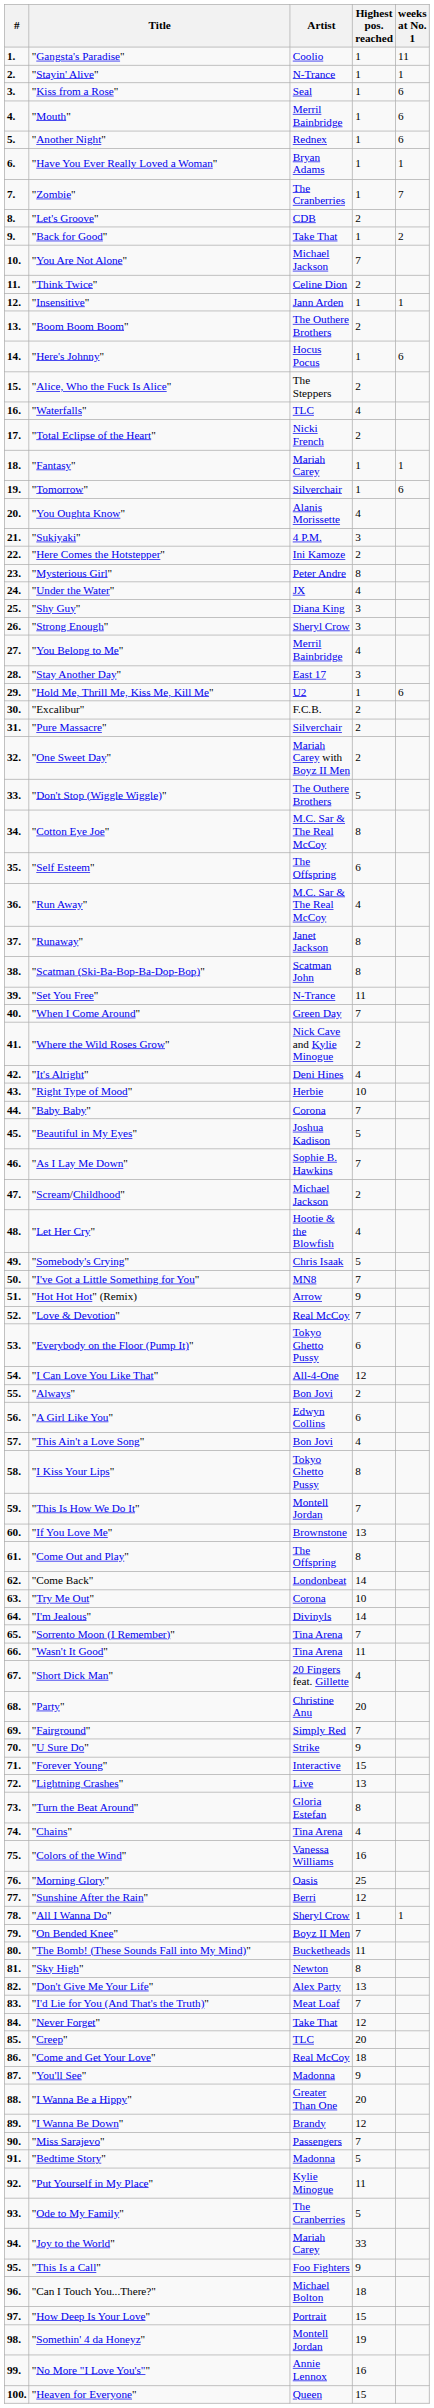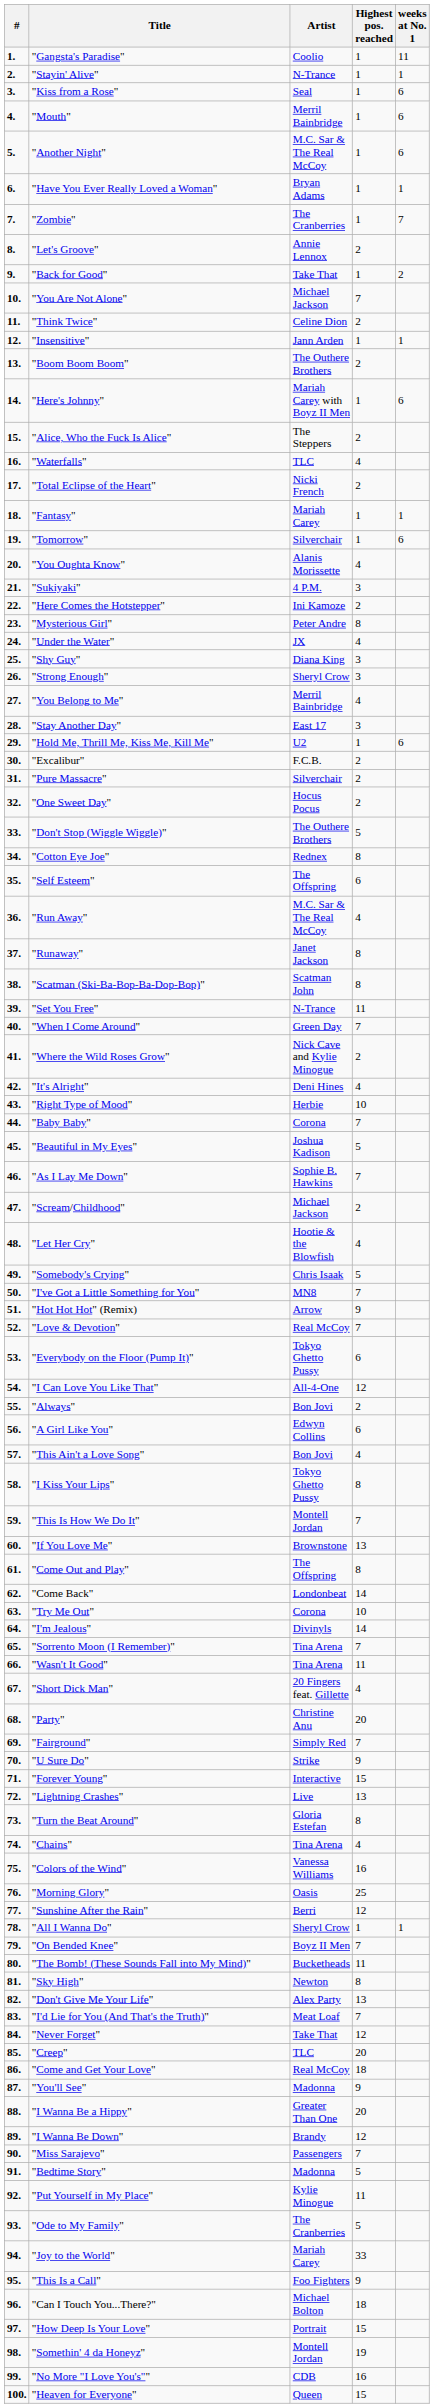 <table class="wikitable sortable">
 <tr>
 <th>#</th>
 <th width="400">Title</th>
 <th>Artist</th>
 <th>Highest pos. reached</th>
 <th>weeks at No. 1</th>
 </tr>
 <tr>
 <td><strong>1.</strong></td>
 <td>"<a href='#'>Gangsta's Paradise</a>"</td>
 <td><a href='#'>Coolio</a></td>
 <td>1</td>
 <td>11 </td>
 </tr>
 <tr>
 <td><strong>2.</strong></td>
 <td>"<a href='#'>Stayin' Alive</a>"</td>
 <td><a href='#'>N-Trance</a></td>
 <td>1</td>
 <td>1 </td>
 </tr>
 <tr>
 <td><strong>3.</strong></td>
 <td>"<a href='#'>Kiss from a Rose</a>"</td>
 <td><a href='#'>Seal</a></td>
 <td>1</td>
 <td>6 </td>
 </tr>
 <tr>
 <td><strong>4.</strong></td>
 <td>"<a href='#'>Mouth</a>"</td>
 <td><a href='#'>Merril Bainbridge</a></td>
 <td>1</td>
 <td>6 </td>
 </tr>
 <tr>
 <td><strong>5.</strong></td>
 <td>"<a href='#'>Another Night</a>"</td>
-<td><a href='#'>Rednex</a></td>
+<td><a href='#'>M.C. Sar & The Real McCoy</a></td>
 <td>1</td>
 <td>6 </td>
 </tr>
 <tr>
 <td><strong>6.</strong></td>
 <td>"<a href='#'>Have You Ever Really Loved a Woman</a>"</td>
 <td><a href='#'>Bryan Adams</a></td>
 <td>1</td>
 <td>1 </td>
 </tr>
 <tr>
 <td><strong>7.</strong></td>
 <td>"<a href='#'>Zombie</a>"</td>
 <td><a href='#'>The Cranberries</a></td>
 <td>1</td>
 <td>7 </td>
 </tr>
 <tr>
 <td><strong>8.</strong></td>
 <td>"<a href='#'>Let's Groove</a>"</td>
-<td><a href='#'>CDB</a></td>
+<td><a href='#'>Annie Lennox</a></td>
 <td>2</td>
 <td></td>
 </tr>
 <tr>
 <td><strong>9.</strong></td>
 <td>"<a href='#'>Back for Good</a>"</td>
 <td><a href='#'>Take That</a></td>
 <td>1</td>
 <td>2 </td>
 </tr>
 <tr>
 <td><strong>10.</strong></td>
 <td>"<a href='#'>You Are Not Alone</a>"</td>
 <td><a href='#'>Michael Jackson</a></td>
 <td>7</td>
 <td></td>
 </tr>
 <tr>
 <td><strong>11.</strong></td>
 <td>"<a href='#'>Think Twice</a>"</td>
 <td><a href='#'>Celine Dion</a></td>
 <td>2</td>
 <td></td>
 </tr>
 <tr>
 <td><strong>12.</strong></td>
 <td>"<a href='#'>Insensitive</a>"</td>
 <td><a href='#'>Jann Arden</a></td>
 <td>1</td>
 <td>1 </td>
 </tr>
 <tr>
 <td><strong>13.</strong></td>
 <td>"<a href='#'>Boom Boom Boom</a>"</td>
 <td><a href='#'>The Outhere Brothers</a></td>
 <td>2</td>
 <td></td>
 </tr>
 <tr>
 <td><strong>14.</strong></td>
 <td>"<a href='#'>Here's Johnny</a>"</td>
-<td><a href='#'>Hocus Pocus</a></td>
+<td><a href='#'>Mariah Carey</a> with <a href='#'>Boyz II Men</a></td>
 <td>1</td>
 <td>6 </td>
 </tr>
 <tr>
 <td><strong>15.</strong></td>
 <td>"<a href='#'>Alice, Who the Fuck Is Alice</a>"</td>
 <td>The Steppers</td>
 <td>2</td>
 <td></td>
 </tr>
 <tr>
 <td><strong>16.</strong></td>
 <td>"<a href='#'>Waterfalls</a>"</td>
 <td><a href='#'>TLC</a></td>
 <td>4</td>
 <td></td>
 </tr>
 <tr>
 <td><strong>17.</strong></td>
 <td>"<a href='#'>Total Eclipse of the Heart</a>"</td>
 <td><a href='#'>Nicki French</a></td>
 <td>2</td>
 <td></td>
 </tr>
 <tr>
 <td><strong>18.</strong></td>
 <td>"<a href='#'>Fantasy</a>"</td>
 <td><a href='#'>Mariah Carey</a></td>
 <td>1</td>
 <td>1 </td>
 </tr>
 <tr>
 <td><strong>19.</strong></td>
 <td>"<a href='#'>Tomorrow</a>"</td>
 <td><a href='#'>Silverchair</a></td>
 <td>1</td>
 <td>6 </td>
 </tr>
 <tr>
 <td><strong>20.</strong></td>
 <td>"<a href='#'>You Oughta Know</a>"</td>
 <td><a href='#'>Alanis Morissette</a></td>
 <td>4</td>
 <td></td>
 </tr>
 <tr>
 <td><strong>21.</strong></td>
 <td>"<a href='#'>Sukiyaki</a>"</td>
 <td><a href='#'>4 P.M.</a></td>
 <td>3</td>
 <td></td>
 </tr>
 <tr>
 <td><strong>22.</strong></td>
 <td>"<a href='#'>Here Comes the Hotstepper</a>"</td>
 <td><a href='#'>Ini Kamoze</a></td>
 <td>2</td>
 <td></td>
 </tr>
 <tr>
 <td><strong>23.</strong></td>
 <td>"<a href='#'>Mysterious Girl</a>"</td>
 <td><a href='#'>Peter Andre</a></td>
 <td>8</td>
 <td></td>
 </tr>
 <tr>
 <td><strong>24.</strong></td>
 <td>"<a href='#'>Under the Water</a>"</td>
 <td><a href='#'>JX</a></td>
 <td>4</td>
 <td></td>
 </tr>
 <tr>
 <td><strong>25.</strong></td>
 <td>"<a href='#'>Shy Guy</a>"</td>
 <td><a href='#'>Diana King</a></td>
 <td>3</td>
 <td></td>
 </tr>
 <tr>
 <td><strong>26.</strong></td>
 <td>"<a href='#'>Strong Enough</a>"</td>
 <td><a href='#'>Sheryl Crow</a></td>
 <td>3</td>
 <td></td>
 </tr>
 <tr>
 <td><strong>27.</strong></td>
 <td>"<a href='#'>You Belong to Me</a>"</td>
 <td><a href='#'>Merril Bainbridge</a></td>
 <td>4</td>
 <td></td>
 </tr>
 <tr>
 <td><strong>28.</strong></td>
 <td>"<a href='#'>Stay Another Day</a>"</td>
 <td><a href='#'>East 17</a></td>
 <td>3</td>
 <td></td>
 </tr>
 <tr>
 <td><strong>29.</strong></td>
 <td>"<a href='#'>Hold Me, Thrill Me, Kiss Me, Kill Me</a>"</td>
 <td><a href='#'>U2</a></td>
 <td>1</td>
 <td>6</td>
 </tr>
 <tr>
 <td><strong>30.</strong></td>
 <td>"Excalibur"</td>
 <td>F.C.B.</td>
 <td>2</td>
 <td></td>
 </tr>
 <tr>
 <td><strong>31.</strong></td>
 <td>"<a href='#'>Pure Massacre</a>"</td>
 <td><a href='#'>Silverchair</a></td>
 <td>2</td>
 <td></td>
 </tr>
 <tr>
 <td><strong>32.</strong></td>
 <td>"<a href='#'>One Sweet Day</a>"</td>
-<td><a href='#'>Mariah Carey</a> with <a href='#'>Boyz II Men</a></td>
+<td><a href='#'>Hocus Pocus</a></td>
 <td>2</td>
 <td></td>
 </tr>
 <tr>
 <td><strong>33.</strong></td>
 <td>"<a href='#'>Don't Stop (Wiggle Wiggle)</a>"</td>
 <td><a href='#'>The Outhere Brothers</a></td>
 <td>5</td>
 <td></td>
 </tr>
 <tr>
 <td><strong>34.</strong></td>
 <td>"<a href='#'>Cotton Eye Joe</a>"</td>
-<td><a href='#'>M.C. Sar & The Real McCoy</a></td>
+<td><a href='#'>Rednex</a></td>
 <td>8</td>
 <td></td>
 </tr>
 <tr>
 <td><strong>35.</strong></td>
 <td>"<a href='#'>Self Esteem</a>"</td>
 <td><a href='#'>The Offspring</a></td>
 <td>6</td>
 <td></td>
 </tr>
 <tr>
 <td><strong>36.</strong></td>
 <td>"<a href='#'>Run Away</a>"</td>
 <td><a href='#'>M.C. Sar & The Real McCoy</a></td>
 <td>4</td>
 <td></td>
 </tr>
 <tr>
 <td><strong>37.</strong></td>
 <td>"<a href='#'>Runaway</a>"</td>
 <td><a href='#'>Janet Jackson</a></td>
 <td>8</td>
 <td></td>
 </tr>
 <tr>
 <td><strong>38.</strong></td>
 <td>"<a href='#'>Scatman (Ski-Ba-Bop-Ba-Dop-Bop)</a>"</td>
 <td><a href='#'>Scatman John</a></td>
 <td>8</td>
 <td></td>
 </tr>
 <tr>
 <td><strong>39.</strong></td>
 <td>"<a href='#'>Set You Free</a>"</td>
 <td><a href='#'>N-Trance</a></td>
 <td>11</td>
 <td></td>
 </tr>
 <tr>
 <td><strong>40.</strong></td>
 <td>"<a href='#'>When I Come Around</a>"</td>
 <td><a href='#'>Green Day</a></td>
 <td>7</td>
 <td></td>
 </tr>
 <tr>
 <td><strong>41.</strong></td>
 <td>"<a href='#'>Where the Wild Roses Grow</a>"</td>
 <td><a href='#'>Nick Cave</a> and <a href='#'>Kylie Minogue</a></td>
 <td>2</td>
 <td></td>
 </tr>
 <tr>
 <td><strong>42.</strong></td>
 <td>"<a href='#'>It's Alright</a>"</td>
 <td><a href='#'>Deni Hines</a></td>
 <td>4</td>
 <td></td>
 </tr>
 <tr>
 <td><strong>43.</strong></td>
 <td>"<a href='#'>Right Type of Mood</a>"</td>
 <td><a href='#'>Herbie</a></td>
 <td>10</td>
 <td></td>
 </tr>
 <tr>
 <td><strong>44.</strong></td>
 <td>"<a href='#'>Baby Baby</a>"</td>
 <td><a href='#'>Corona</a></td>
 <td>7</td>
 <td></td>
 </tr>
 <tr>
 <td><strong>45.</strong></td>
 <td>"<a href='#'>Beautiful in My Eyes</a>"</td>
 <td><a href='#'>Joshua Kadison</a></td>
 <td>5</td>
 <td></td>
 </tr>
 <tr>
 <td><strong>46.</strong></td>
 <td>"<a href='#'>As I Lay Me Down</a>"</td>
 <td><a href='#'>Sophie B. Hawkins</a></td>
 <td>7</td>
 <td></td>
 </tr>
 <tr>
 <td><strong>47.</strong></td>
 <td>"<a href='#'>Scream</a>/<a href='#'>Childhood</a>"</td>
 <td><a href='#'>Michael Jackson</a></td>
 <td>2</td>
 <td></td>
 </tr>
 <tr>
 <td><strong>48.</strong></td>
 <td>"<a href='#'>Let Her Cry</a>"</td>
 <td><a href='#'>Hootie & the Blowfish</a></td>
 <td>4</td>
 <td></td>
 </tr>
 <tr>
 <td><strong>49.</strong></td>
 <td>"<a href='#'>Somebody's Crying</a>"</td>
 <td><a href='#'>Chris Isaak</a></td>
 <td>5</td>
 <td></td>
 </tr>
 <tr>
 <td><strong>50.</strong></td>
 <td>"<a href='#'>I've Got a Little Something for You</a>"</td>
 <td><a href='#'>MN8</a></td>
 <td>7</td>
 <td></td>
 </tr>
 <tr>
 <td><strong>51.</strong></td>
 <td>"<a href='#'>Hot Hot Hot</a>" (Remix)</td>
 <td><a href='#'>Arrow</a></td>
 <td>9</td>
 <td></td>
 </tr>
 <tr>
 <td><strong>52.</strong></td>
 <td>"<a href='#'>Love & Devotion</a>"</td>
 <td><a href='#'>Real McCoy</a></td>
 <td>7</td>
 <td></td>
 </tr>
 <tr>
 <td><strong>53.</strong></td>
 <td>"<a href='#'>Everybody on the Floor (Pump It)</a>"</td>
 <td><a href='#'>Tokyo Ghetto Pussy</a></td>
 <td>6</td>
 <td></td>
 </tr>
 <tr>
 <td><strong>54.</strong></td>
 <td>"<a href='#'>I Can Love You Like That</a>"</td>
 <td><a href='#'>All-4-One</a></td>
 <td>12</td>
 <td></td>
 </tr>
 <tr>
 <td><strong>55.</strong></td>
 <td>"<a href='#'>Always</a>"</td>
 <td><a href='#'>Bon Jovi</a></td>
 <td>2</td>
 <td></td>
 </tr>
 <tr>
 <td><strong>56.</strong></td>
 <td>"<a href='#'>A Girl Like You</a>"</td>
 <td><a href='#'>Edwyn Collins</a></td>
 <td>6</td>
 <td></td>
 </tr>
 <tr>
 <td><strong>57.</strong></td>
 <td>"<a href='#'>This Ain't a Love Song</a>"</td>
 <td><a href='#'>Bon Jovi</a></td>
 <td>4</td>
 <td></td>
 </tr>
 <tr>
 <td><strong>58.</strong></td>
 <td>"<a href='#'>I Kiss Your Lips</a>"</td>
 <td><a href='#'>Tokyo Ghetto Pussy</a></td>
 <td>8</td>
 <td></td>
 </tr>
 <tr>
 <td><strong>59.</strong></td>
 <td>"<a href='#'>This Is How We Do It</a>"</td>
 <td><a href='#'>Montell Jordan</a></td>
 <td>7</td>
 <td></td>
 </tr>
 <tr>
 <td><strong>60.</strong></td>
 <td>"<a href='#'>If You Love Me</a>"</td>
 <td><a href='#'>Brownstone</a></td>
 <td>13</td>
 <td></td>
 </tr>
 <tr>
 <td><strong>61.</strong></td>
 <td>"<a href='#'>Come Out and Play</a>"</td>
 <td><a href='#'>The Offspring</a></td>
 <td>8</td>
 <td></td>
 </tr>
 <tr>
 <td><strong>62.</strong></td>
 <td>"Come Back"</td>
 <td><a href='#'>Londonbeat</a></td>
 <td>14</td>
 <td></td>
 </tr>
 <tr>
 <td><strong>63.</strong></td>
 <td>"<a href='#'>Try Me Out</a>"</td>
 <td><a href='#'>Corona</a></td>
 <td>10</td>
 <td></td>
 </tr>
 <tr>
 <td><strong>64.</strong></td>
 <td>"<a href='#'>I'm Jealous</a>"</td>
 <td><a href='#'>Divinyls</a></td>
 <td>14</td>
 <td></td>
 </tr>
 <tr>
 <td><strong>65.</strong></td>
 <td>"<a href='#'>Sorrento Moon (I Remember)</a>"</td>
 <td><a href='#'>Tina Arena</a></td>
 <td>7</td>
 <td></td>
 </tr>
 <tr>
 <td><strong>66.</strong></td>
 <td>"<a href='#'>Wasn't It Good</a>"</td>
 <td><a href='#'>Tina Arena</a></td>
 <td>11</td>
 <td></td>
 </tr>
 <tr>
 <td><strong>67.</strong></td>
 <td>"<a href='#'>Short Dick Man</a>"</td>
 <td><a href='#'>20 Fingers</a> feat. <a href='#'>Gillette</a></td>
 <td>4</td>
 <td></td>
 </tr>
 <tr>
 <td><strong>68.</strong></td>
 <td>"<a href='#'>Party</a>"</td>
 <td><a href='#'>Christine Anu</a></td>
 <td>20</td>
 <td></td>
 </tr>
 <tr>
 <td><strong>69.</strong></td>
 <td>"<a href='#'>Fairground</a>"</td>
 <td><a href='#'>Simply Red</a></td>
 <td>7</td>
 <td></td>
 </tr>
 <tr>
 <td><strong>70.</strong></td>
 <td>"<a href='#'>U Sure Do</a>"</td>
 <td><a href='#'>Strike</a></td>
 <td>9</td>
 <td></td>
 </tr>
 <tr>
 <td><strong>71.</strong></td>
 <td>"<a href='#'>Forever Young</a>"</td>
 <td><a href='#'>Interactive</a></td>
 <td>15</td>
 <td></td>
 </tr>
 <tr>
 <td><strong>72.</strong></td>
 <td>"<a href='#'>Lightning Crashes</a>"</td>
 <td><a href='#'>Live</a></td>
 <td>13</td>
 <td></td>
 </tr>
 <tr>
 <td><strong>73.</strong></td>
 <td>"<a href='#'>Turn the Beat Around</a>"</td>
 <td><a href='#'>Gloria Estefan</a></td>
 <td>8</td>
 <td></td>
 </tr>
 <tr>
 <td><strong>74.</strong></td>
 <td>"<a href='#'>Chains</a>"</td>
 <td><a href='#'>Tina Arena</a></td>
 <td>4</td>
 <td></td>
 </tr>
 <tr>
 <td><strong>75.</strong></td>
 <td>"<a href='#'>Colors of the Wind</a>"</td>
 <td><a href='#'>Vanessa Williams</a></td>
 <td>16</td>
 <td></td>
 </tr>
 <tr>
 <td><strong>76.</strong></td>
 <td>"<a href='#'>Morning Glory</a>"</td>
 <td><a href='#'>Oasis</a></td>
 <td>25</td>
 <td></td>
 </tr>
 <tr>
 <td><strong>77.</strong></td>
 <td>"<a href='#'>Sunshine After the Rain</a>"</td>
 <td><a href='#'>Berri</a></td>
 <td>12</td>
 <td></td>
 </tr>
 <tr>
 <td><strong>78.</strong></td>
 <td>"<a href='#'>All I Wanna Do</a>"</td>
 <td><a href='#'>Sheryl Crow</a></td>
 <td>1</td>
 <td>1</td>
 </tr>
 <tr>
 <td><strong>79.</strong></td>
 <td>"<a href='#'>On Bended Knee</a>"</td>
 <td><a href='#'>Boyz II Men</a></td>
 <td>7</td>
 <td></td>
 </tr>
 <tr>
 <td><strong>80.</strong></td>
 <td>"<a href='#'>The Bomb! (These Sounds Fall into My Mind)</a>"</td>
 <td><a href='#'>Bucketheads</a></td>
 <td>11</td>
 <td></td>
 </tr>
 <tr>
 <td><strong>81.</strong></td>
 <td>"<a href='#'>Sky High</a>"</td>
 <td><a href='#'>Newton</a></td>
 <td>8</td>
 <td></td>
 </tr>
 <tr>
 <td><strong>82.</strong></td>
 <td>"<a href='#'>Don't Give Me Your Life</a>"</td>
 <td><a href='#'>Alex Party</a></td>
 <td>13</td>
 <td></td>
 </tr>
 <tr>
 <td><strong>83.</strong></td>
 <td>"<a href='#'>I'd Lie for You (And That's the Truth)</a>"</td>
 <td><a href='#'>Meat Loaf</a></td>
 <td>7</td>
 <td></td>
 </tr>
 <tr>
 <td><strong>84.</strong></td>
 <td>"<a href='#'>Never Forget</a>"</td>
 <td><a href='#'>Take That</a></td>
 <td>12</td>
 <td></td>
 </tr>
 <tr>
 <td><strong>85.</strong></td>
 <td>"<a href='#'>Creep</a>"</td>
 <td><a href='#'>TLC</a></td>
 <td>20</td>
 <td></td>
 </tr>
 <tr>
 <td><strong>86.</strong></td>
 <td>"<a href='#'>Come and Get Your Love</a>"</td>
 <td><a href='#'>Real McCoy</a></td>
 <td>18</td>
 <td></td>
 </tr>
 <tr>
 <td><strong>87.</strong></td>
 <td>"<a href='#'>You'll See</a>"</td>
 <td><a href='#'>Madonna</a></td>
 <td>9</td>
 <td></td>
 </tr>
 <tr>
 <td><strong>88.</strong></td>
 <td>"<a href='#'>I Wanna Be a Hippy</a>"</td>
 <td><a href='#'>Greater Than One</a></td>
 <td>20</td>
 <td></td>
 </tr>
 <tr>
 <td><strong>89.</strong></td>
 <td>"<a href='#'>I Wanna Be Down</a>"</td>
 <td><a href='#'>Brandy</a></td>
 <td>12</td>
 <td></td>
 </tr>
 <tr>
 <td><strong>90.</strong></td>
 <td>"<a href='#'>Miss Sarajevo</a>"</td>
 <td><a href='#'>Passengers</a></td>
 <td>7</td>
 <td></td>
 </tr>
 <tr>
 <td><strong>91.</strong></td>
 <td>"<a href='#'>Bedtime Story</a>"</td>
 <td><a href='#'>Madonna</a></td>
 <td>5</td>
 <td></td>
 </tr>
 <tr>
 <td><strong>92.</strong></td>
 <td>"<a href='#'>Put Yourself in My Place</a>"</td>
 <td><a href='#'>Kylie Minogue</a></td>
 <td>11</td>
 <td></td>
 </tr>
 <tr>
 <td><strong>93.</strong></td>
 <td>"<a href='#'>Ode to My Family</a>"</td>
 <td><a href='#'>The Cranberries</a></td>
 <td>5</td>
 <td></td>
 </tr>
 <tr>
 <td><strong>94.</strong></td>
 <td>"<a href='#'>Joy to the World</a>"</td>
 <td><a href='#'>Mariah Carey</a></td>
 <td>33</td>
 <td></td>
 </tr>
 <tr>
 <td><strong>95.</strong></td>
 <td>"<a href='#'>This Is a Call</a>"</td>
 <td><a href='#'>Foo Fighters</a></td>
 <td>9</td>
 <td></td>
 </tr>
 <tr>
 <td><strong>96.</strong></td>
 <td>"Can I Touch You...There?"</td>
 <td><a href='#'>Michael Bolton</a></td>
 <td>18</td>
 <td></td>
 </tr>
 <tr>
 <td><strong>97.</strong></td>
 <td>"<a href='#'>How Deep Is Your Love</a>"</td>
 <td><a href='#'>Portrait</a></td>
 <td>15</td>
 <td></td>
 </tr>
 <tr>
 <td><strong>98.</strong></td>
 <td>"<a href='#'>Somethin' 4 da Honeyz</a>"</td>
 <td><a href='#'>Montell Jordan</a></td>
 <td>19</td>
 <td></td>
 </tr>
 <tr>
 <td><strong>99.</strong></td>
 <td>"<a href='#'>No More "I Love You's"</a>"</td>
-<td><a href='#'>Annie Lennox</a></td>
+<td><a href='#'>CDB</a></td>
 <td>16</td>
 <td></td>
 </tr>
 <tr>
 <td><strong>100.</strong></td>
 <td>"<a href='#'>Heaven for Everyone</a>"</td>
 <td><a href='#'>Queen</a></td>
 <td>15</td>
 <td></td>
 </tr>
 </table>
